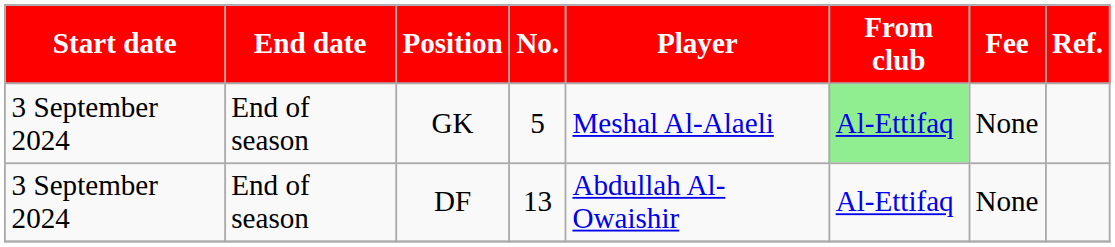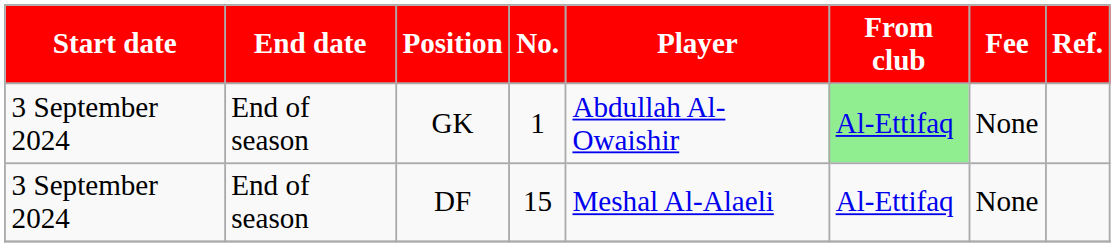 <table class="wikitable sortable">
 <tr>
 <th style="background:red; color:white;">Start date</th>
 <th style="background:red; color:white;">End date</th>
 <th style="background:red; color:white;">Position</th>
 <th style="background:red; color:white;">No.</th>
 <th style="background:red; color:white;">Player</th>
 <th style="background:red; color:white;">From club</th>
 <th style="background:red; color:white;">Fee</th>
 <th style="background:red; color:white;">Ref.</th>
 </tr>
 <tr>
 <td>3 September 2024</td>
 <td>End of season</td>
 <td style="text-align:center;">GK</td>
-<td style="text-align:center;">5</td>
-<td style="text-align:left;"> <a href='#'>Meshal Al-Alaeli</a></td>
+<td style="text-align:center;">1</td>
+<td style="text-align:left;"> <a href='#'>Abdullah Al-Owaishir</a></td>
 <td style="background: lightgreen; text-align:left;"> <a href='#'>Al-Ettifaq</a></td>
 <td>None</td>
 <td></td>
 </tr>
 <tr>
 <td>3 September 2024</td>
 <td>End of season</td>
 <td style="text-align:center;">DF</td>
-<td style="text-align:center;">13</td>
-<td style="text-align:left;"> <a href='#'>Abdullah Al-Owaishir</a></td>
+<td style="text-align:center;">15</td>
+<td style="text-align:left;"> <a href='#'>Meshal Al-Alaeli</a></td>
 <td style="text-align:left;"> <a href='#'>Al-Ettifaq</a></td>
 <td>None</td>
 <td></td>
 </tr>
 <tr>
 </tr>
 </table>
